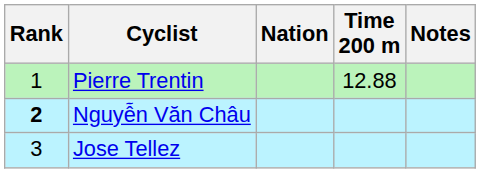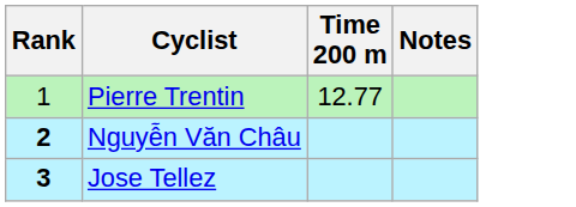 <table class="wikitable sortable" style="text-align:center">
 <tr>
 <th>Rank</th>
 <th>Cyclist</th>
-<th>Nation</th>
 <th>Time<br>200 m</th>
 <th>Notes</th>
 </tr>
 <tr bgcolor=bbf3bb>
 <td>1</td>
 <td align=left><a href='#'>Pierre Trentin</a></td>
-<td align=left></td>
-<td>12.88</td>
+<td>12.77</td>
 <td></td>
 </tr>
 <tr bgcolor=bbf3ff>
 <td><strong>2</strong></td>
 <td align=left><a href='#'>Nguyễn Văn Châu</a></td>
-<td align=left></td>
 <td></td>
 <td></td>
 </tr>
 <tr bgcolor=bbf3ff>
-<td>3</td>
+<td><strong>3</strong></td>
 <td align=left><a href='#'>Jose Tellez</a></td>
-<td align=left></td>
 <td></td>
 <td></td>
 </tr>
 </table>
